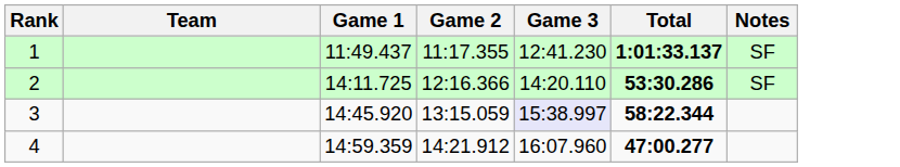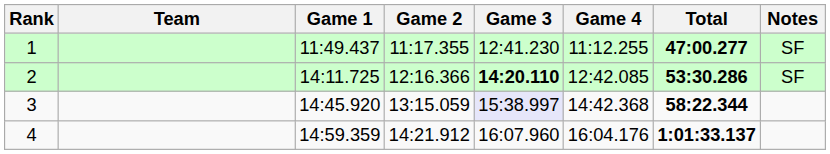 <table class=wikitable style="text-align:center">
 <tr>
 <th width=40>Rank</th>
 <th width=200>Team</th>
 <th width=70>Game 1</th>
 <th width=70>Game 2</th>
 <th width=70>Game 3</th>
+<th width=70>Game 4</th>
 <th width=80>Total</th>
 <th width=50>Notes</th>
 </tr>
 <tr bgcolor="#ccffcc">
 <td>1</td>
 <td align=left></td>
 <td>11:49.437</td>
 <td>11:17.355</td>
 <td>12:41.230</td>
-<td><strong>1:01:33.137</strong></td>
+<td>11:12.255</td>
+<td><strong>47:00.277</strong></td>
 <td>SF</td>
 </tr>
 <tr bgcolor="#ccffcc">
 <td>2</td>
 <td align=left></td>
 <td>14:11.725</td>
 <td>12:16.366</td>
-<td>14:20.110</td>
+<td><strong>14:20.110</strong></td>
+<td>12:42.085</td>
 <td><strong>53:30.286</strong></td>
 <td>SF</td>
 </tr>
 <tr>
 <td>3</td>
 <td align=left></td>
 <td>14:45.920</td>
 <td>13:15.059</td>
 <td style="background: lavender;">15:38.997</td>
+<td>14:42.368</td>
 <td><strong>58:22.344</strong></td>
 <td></td>
 </tr>
 <tr>
 <td>4</td>
 <td align=left></td>
 <td>14:59.359</td>
 <td>14:21.912</td>
 <td>16:07.960</td>
-<td><strong>47:00.277</strong></td>
+<td>16:04.176</td>
+<td><strong>1:01:33.137</strong></td>
 <td></td>
 </tr>
 </table>
